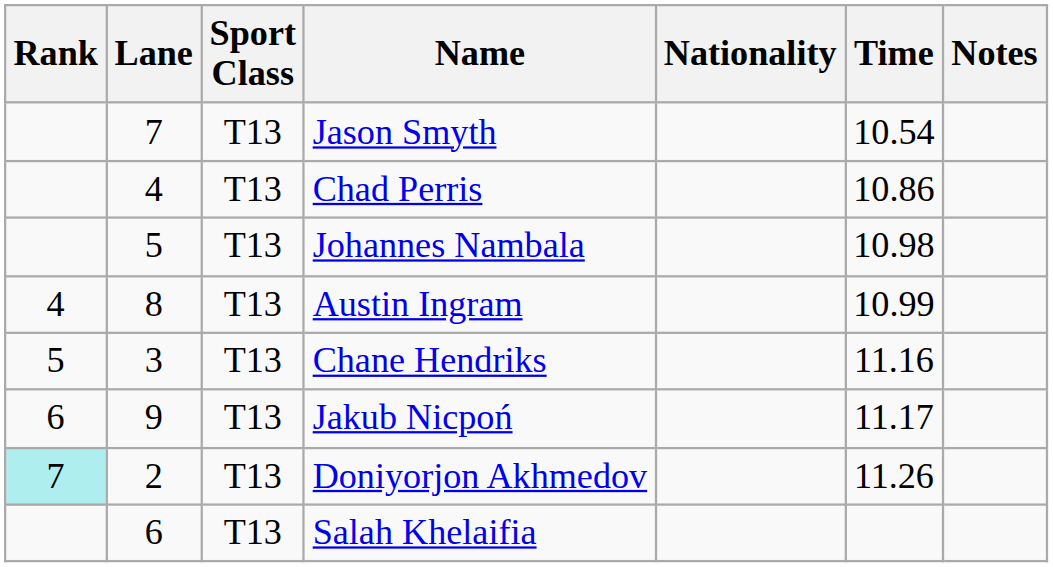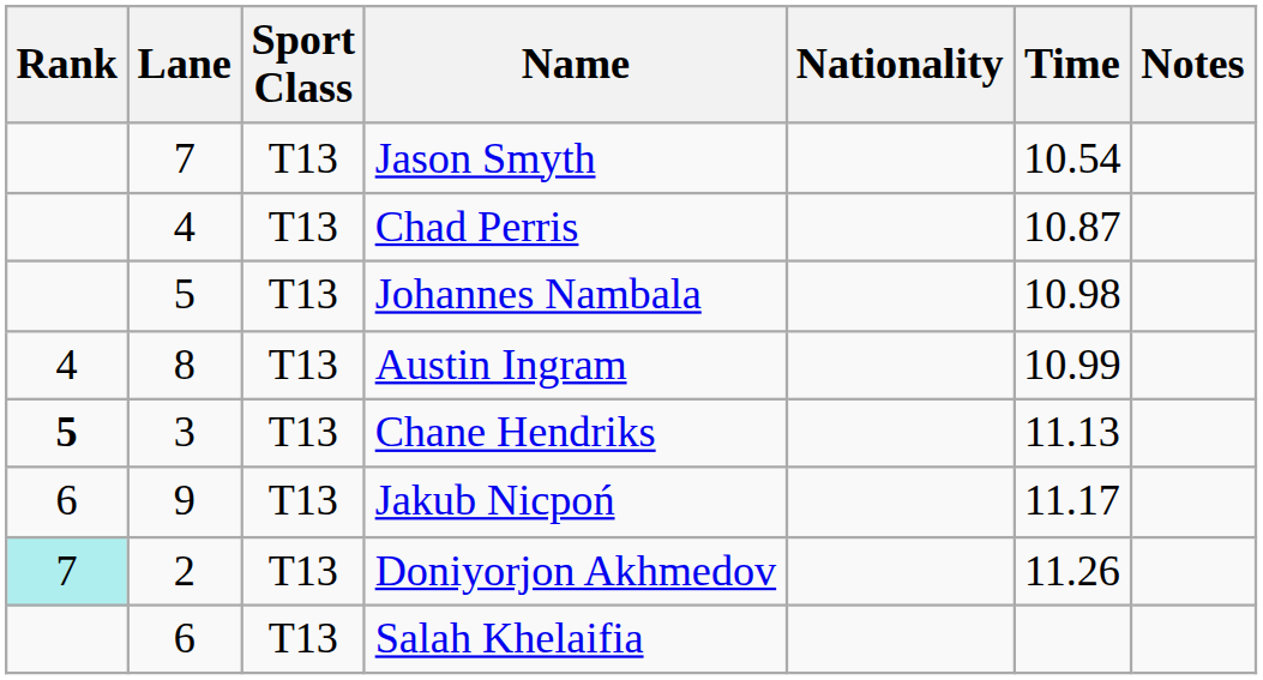 <table class="wikitable sortable" style="text-align:center">
 <tr>
 <th>Rank</th>
 <th>Lane</th>
 <th>Sport<br>Class</th>
 <th>Name</th>
 <th>Nationality</th>
 <th>Time</th>
 <th>Notes</th>
 </tr>
 <tr>
 <td></td>
 <td>7</td>
 <td>T13</td>
 <td align=left><a href='#'>Jason Smyth</a></td>
 <td align=left></td>
 <td>10.54</td>
 <td></td>
 </tr>
 <tr>
 <td></td>
 <td>4</td>
 <td>T13</td>
 <td align=left><a href='#'>Chad Perris</a></td>
 <td align=left></td>
-<td>10.86</td>
+<td>10.87</td>
 <td></td>
 </tr>
 <tr>
 <td></td>
 <td>5</td>
 <td>T13</td>
 <td align=left><a href='#'>Johannes Nambala</a></td>
 <td align=left></td>
 <td>10.98</td>
 <td></td>
 </tr>
 <tr>
 <td>4</td>
 <td>8</td>
 <td>T13</td>
 <td align=left><a href='#'>Austin Ingram</a></td>
 <td align=left></td>
 <td>10.99</td>
 <td></td>
 </tr>
 <tr>
-<td>5</td>
+<td><strong>5</strong></td>
 <td>3</td>
 <td>T13</td>
 <td align=left><a href='#'>Chane Hendriks</a></td>
 <td align=left></td>
-<td>11.16</td>
+<td>11.13</td>
 <td></td>
 </tr>
 <tr>
 <td>6</td>
 <td>9</td>
 <td>T13</td>
 <td align=left><a href='#'>Jakub Nicpoń</a></td>
 <td align=left></td>
 <td>11.17</td>
 <td></td>
 </tr>
 <tr>
 <td style="background: paleturquoise;">7</td>
 <td>2</td>
 <td>T13</td>
 <td align=left><a href='#'>Doniyorjon Akhmedov</a></td>
 <td align=left></td>
 <td>11.26</td>
 <td></td>
 </tr>
 <tr>
 <td></td>
 <td>6</td>
 <td>T13</td>
 <td align=left><a href='#'>Salah Khelaifia</a></td>
 <td align=left></td>
 <td></td>
 <td></td>
 </tr>
 </table>
